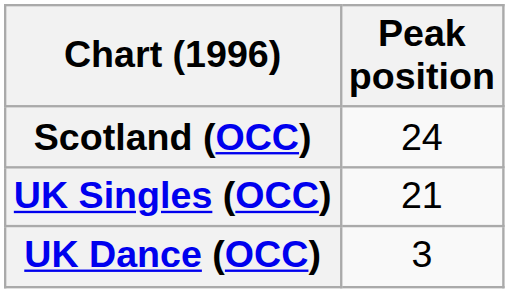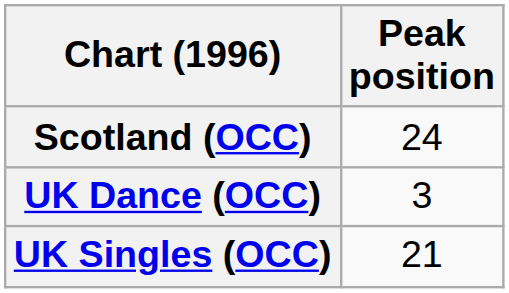 <table class="wikitable sortable plainrowheaders" style="text-align:center;">
 <tr>
 <th scope="col">Chart (1996)</th>
 <th scope="col">Peak<br>position</th>
 </tr>
 <tr>
 <th scope="row">Scotland (<a href='#'>OCC</a>)</th>
 <td>24</td>
 </tr>
 <tr>
+<th scope="row"><a href='#'>UK Dance</a> (<a href='#'>OCC</a>)</th>
+<td>3</td>
+</tr>
+<tr>
 <th scope="row"><a href='#'>UK Singles</a> (<a href='#'>OCC</a>)</th>
 <td>21</td>
 </tr>
-<tr>
-<th scope="row"><a href='#'>UK Dance</a> (<a href='#'>OCC</a>)</th>
-<td>3</td>
-</tr>
 </table>
